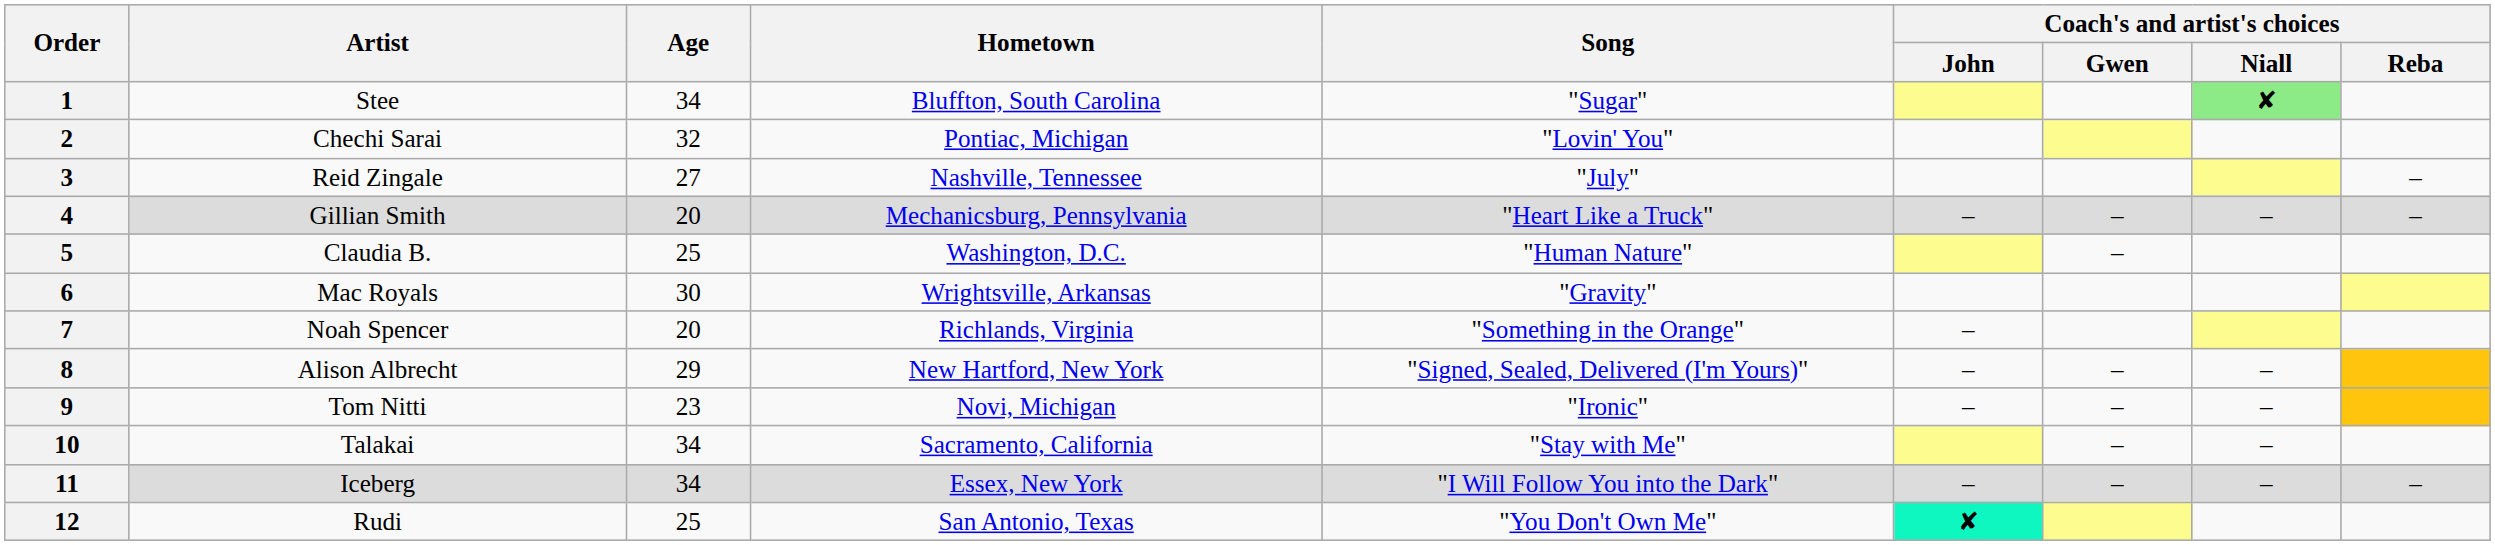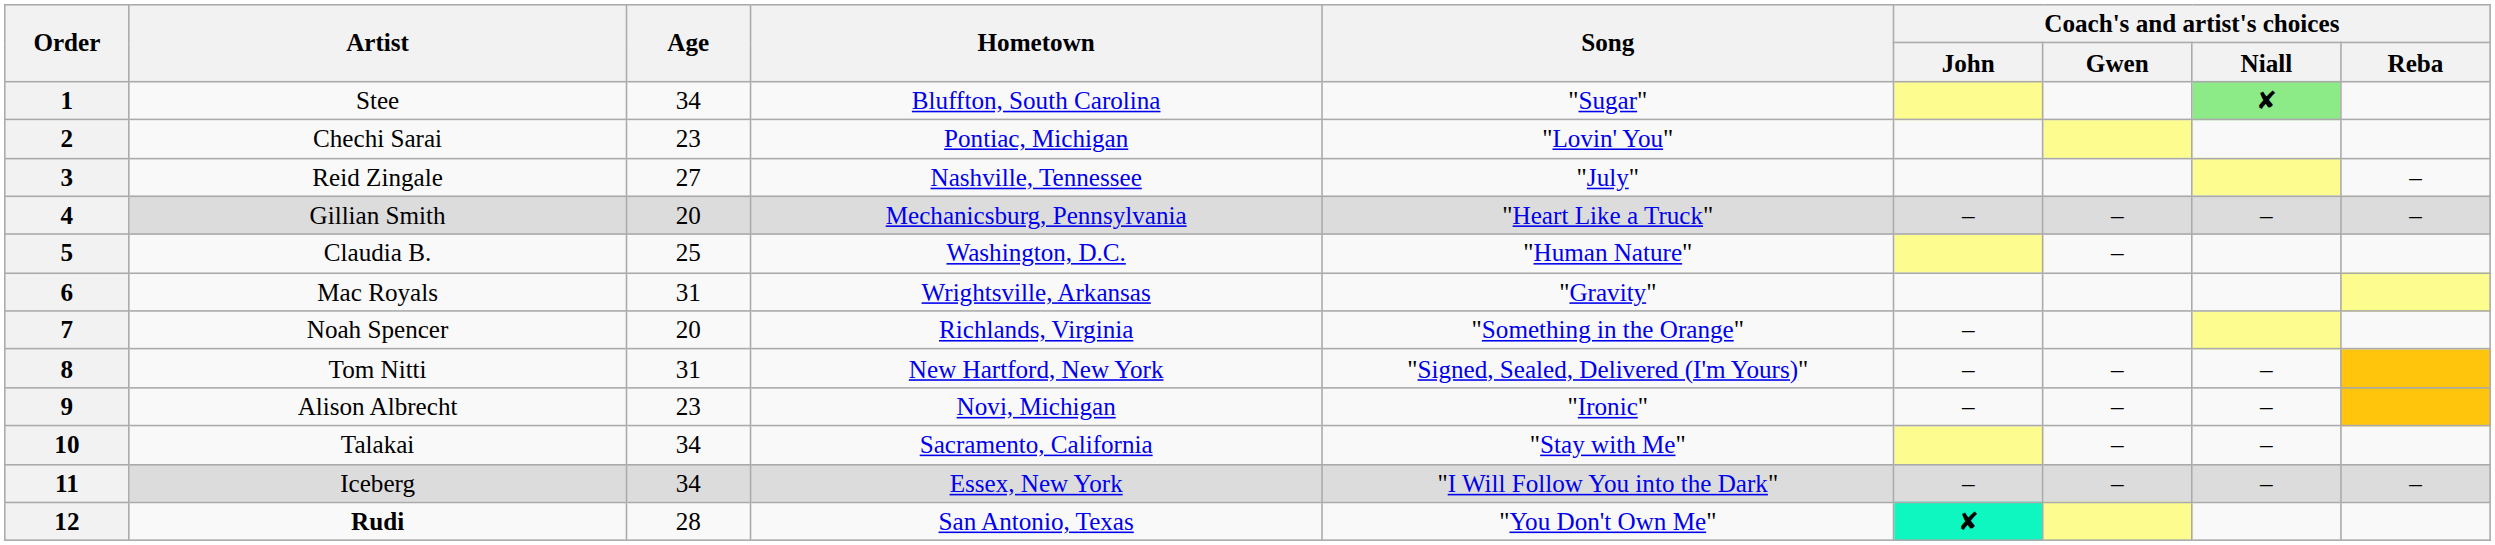 <table class="wikitable" style="text-align:center; line-height:17px; width:100%">
 <tr>
 <th scope="col" rowspan="2" style="width:05%">Order</th>
 <th scope="col" rowspan="2" style="width:20%">Artist</th>
 <th scope="col" rowspan="2" style="width:05%">Age</th>
 <th scope="col" rowspan="2" style="width:23%">Hometown</th>
 <th rowspan="2" scope="col" style="width:23%">Song</th>
 <th scope="col" colspan="4" style="width:25%">Coach's and artist's choices</th>
 </tr>
 <tr>
 <th style="width:06%">John</th>
 <th style="width:06%">Gwen</th>
 <th style="width:06%">Niall</th>
 <th style="width:06%">Reba</th>
 </tr>
 <tr>
 <th>1</th>
 <td>Stee</td>
 <td>34</td>
 <td><a href='#'>Bluffton, South Carolina</a></td>
 <td>"<a href='#'>Sugar</a>"</td>
 <td style="background:#fdfc8f"><em></em></td>
 <td><em></em></td>
 <td style="background:#8deb87">✘</td>
 <td><em></em></td>
 </tr>
 <tr>
 <th>2</th>
 <td>Chechi Sarai</td>
-<td>32</td>
+<td>23</td>
 <td><a href='#'>Pontiac, Michigan</a></td>
 <td>"<a href='#'>Lovin' You</a>"</td>
 <td><em></em></td>
 <td style="background:#fdfc8f"><em></em></td>
 <td><em></em></td>
 <td><em></em></td>
 </tr>
 <tr>
 <th>3</th>
 <td>Reid Zingale</td>
 <td>27</td>
 <td><a href='#'>Nashville, Tennessee</a></td>
 <td>"<a href='#'>July</a>"</td>
 <td><em></em></td>
 <td><em></em></td>
 <td style="background:#fdfc8f"><em></em></td>
 <td>–</td>
 </tr>
 <tr style="background:#DCDCDC">
 <th>4</th>
 <td>Gillian Smith</td>
 <td>20</td>
 <td><a href='#'>Mechanicsburg, Pennsylvania</a></td>
 <td>"<a href='#'>Heart Like a Truck</a>"</td>
 <td>–</td>
 <td>–</td>
 <td>–</td>
 <td>–</td>
 </tr>
 <tr>
 <th>5</th>
 <td>Claudia B.</td>
 <td>25</td>
 <td><a href='#'>Washington, D.C.</a></td>
 <td>"<a href='#'>Human Nature</a>"</td>
 <td style="background:#fdfc8f"><em></em></td>
 <td>–</td>
 <td><em></em></td>
 <td><em></em></td>
 </tr>
 <tr>
 <th>6</th>
 <td>Mac Royals</td>
-<td>30</td>
+<td>31</td>
 <td><a href='#'>Wrightsville, Arkansas</a></td>
 <td>"<a href='#'>Gravity</a>"</td>
 <td><em></em></td>
 <td><em></em></td>
 <td><em></em></td>
 <td style="background:#fdfc8f"><em></em></td>
 </tr>
 <tr>
 <th>7</th>
 <td>Noah Spencer</td>
 <td>20</td>
 <td><a href='#'>Richlands, Virginia</a></td>
 <td>"<a href='#'>Something in the Orange</a>"</td>
 <td>–</td>
 <td><em></em></td>
 <td style="background:#fdfc8f"><em></em></td>
 <td><em></em></td>
 </tr>
 <tr>
 <th>8</th>
-<td>Alison Albrecht</td>
-<td>29</td>
+<td>Tom Nitti</td>
+<td>31</td>
 <td><a href='#'>New Hartford, New York</a></td>
 <td>"<a href='#'>Signed, Sealed, Delivered (I'm Yours)</a>"</td>
 <td>–</td>
 <td>–</td>
 <td>–</td>
 <td style="background:#ffc40c"><em></em></td>
 </tr>
 <tr>
 <th>9</th>
-<td>Tom Nitti</td>
+<td>Alison Albrecht</td>
 <td>23</td>
 <td><a href='#'>Novi, Michigan</a></td>
 <td>"<a href='#'>Ironic</a>"</td>
 <td>–</td>
 <td>–</td>
 <td>–</td>
 <td style="background:#ffc40c"><em></em></td>
 </tr>
 <tr>
 <th>10</th>
 <td>Talakai</td>
 <td>34</td>
 <td><a href='#'>Sacramento, California</a></td>
 <td>"<a href='#'>Stay with Me</a>"</td>
 <td style="background:#fdfc8f"><em></em></td>
 <td>–</td>
 <td>–</td>
 <td><em></em></td>
 </tr>
 <tr style="background:#DCDCDC">
 <th>11</th>
 <td>Iceberg</td>
 <td>34</td>
 <td><a href='#'>Essex, New York</a></td>
 <td>"<a href='#'>I Will Follow You into the Dark</a>"</td>
 <td>–</td>
 <td>–</td>
 <td>–</td>
 <td>–</td>
 </tr>
 <tr>
 <th>12</th>
-<td>Rudi</td>
-<td>25</td>
+<td><strong>Rudi</strong></td>
+<td>28</td>
 <td><a href='#'>San Antonio, Texas</a></td>
 <td>"<a href='#'>You Don't Own Me</a>"</td>
 <td style="background:#0ff7c0">✘</td>
 <td style="background:#fdfc8f"><em></em></td>
 <td><em></em></td>
 <td><em></em></td>
 </tr>
 </table>
